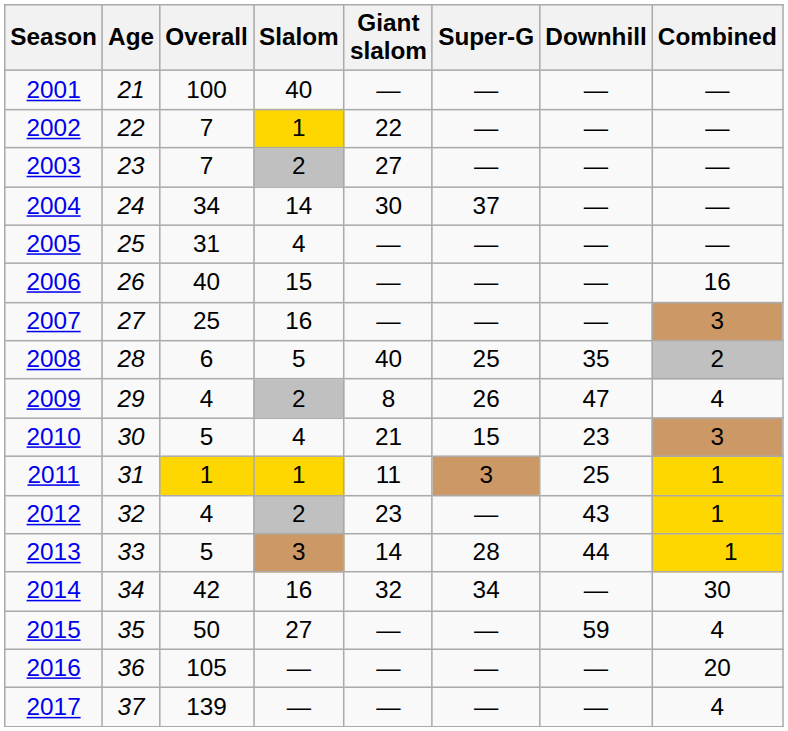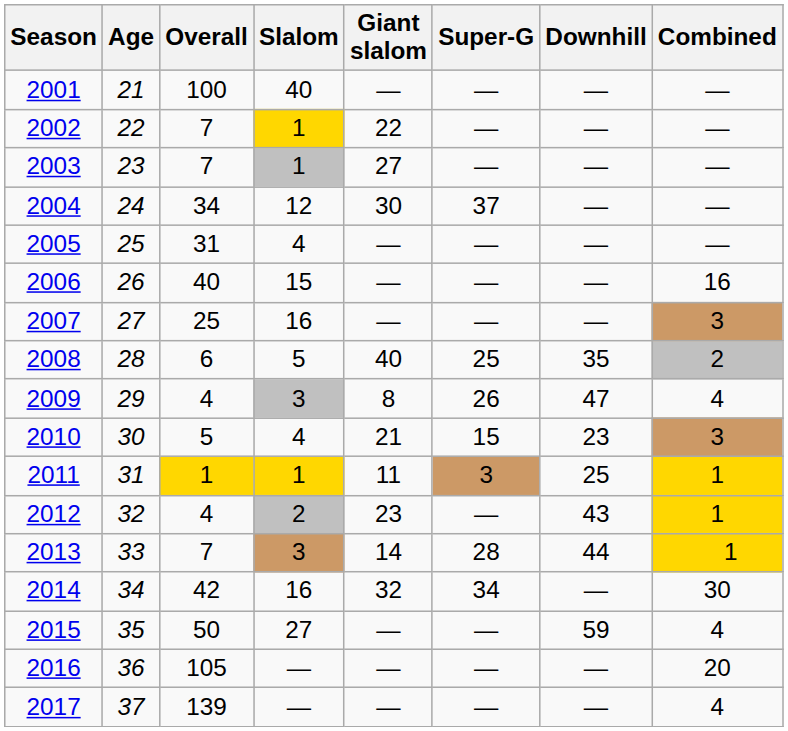 <table class=wikitable style="text-align:center">
 <tr>
 <th>Season</th>
 <th>Age</th>
 <th>Overall</th>
 <th>Slalom</th>
 <th>Giant<br>slalom</th>
 <th>Super-G</th>
 <th>Downhill</th>
 <th>Combined</th>
 </tr>
 <tr>
 <td><a href='#'>2001</a></td>
 <td><em>21</em></td>
 <td>100</td>
 <td>40</td>
 <td>—</td>
 <td>—</td>
 <td>—</td>
 <td>—</td>
 </tr>
 <tr>
 <td><a href='#'>2002</a></td>
 <td><em>22</em></td>
 <td>7</td>
 <td bgcolor="gold">1</td>
 <td>22</td>
 <td>—</td>
 <td>—</td>
 <td>—</td>
 </tr>
 <tr>
 <td><a href='#'>2003</a></td>
 <td><em>23</em></td>
 <td>7</td>
-<td bgcolor="silver">2</td>
+<td bgcolor="silver">1</td>
 <td>27</td>
 <td>—</td>
 <td>—</td>
 <td>—</td>
 </tr>
 <tr>
 <td><a href='#'>2004</a></td>
 <td><em>24</em></td>
 <td>34</td>
-<td>14</td>
+<td>12</td>
 <td>30</td>
 <td>37</td>
 <td>—</td>
 <td>—</td>
 </tr>
 <tr>
 <td><a href='#'>2005</a></td>
 <td><em>25</em></td>
 <td>31</td>
 <td>4</td>
 <td>—</td>
 <td>—</td>
 <td>—</td>
 <td>—</td>
 </tr>
 <tr>
 <td><a href='#'>2006</a></td>
 <td><em>26</em></td>
 <td>40</td>
 <td>15</td>
 <td>—</td>
 <td>—</td>
 <td>—</td>
 <td>16</td>
 </tr>
 <tr>
 <td><a href='#'>2007</a></td>
 <td><em>27</em></td>
 <td>25</td>
 <td>16</td>
 <td>—</td>
 <td>—</td>
 <td>—</td>
 <td bgcolor="cc9966">3</td>
 </tr>
 <tr>
 <td><a href='#'>2008</a></td>
 <td><em>28</em></td>
 <td>6</td>
 <td>5</td>
 <td>40</td>
 <td>25</td>
 <td>35</td>
 <td bgcolor="silver">2</td>
 </tr>
 <tr>
 <td><a href='#'>2009</a></td>
 <td><em>29</em></td>
 <td>4</td>
-<td bgcolor="silver">2</td>
+<td bgcolor="silver">3</td>
 <td>8</td>
 <td>26</td>
 <td>47</td>
 <td>4</td>
 </tr>
 <tr>
 <td><a href='#'>2010</a></td>
 <td><em>30</em></td>
 <td>5</td>
 <td>4</td>
 <td>21</td>
 <td>15</td>
 <td>23</td>
 <td bgcolor="cc9966">3</td>
 </tr>
 <tr>
 <td><a href='#'>2011</a></td>
 <td><em>31</em></td>
 <td bgcolor="gold">1</td>
 <td bgcolor="gold">1</td>
 <td>11</td>
 <td bgcolor="cc9966">3</td>
 <td>25</td>
 <td bgcolor="gold">1</td>
 </tr>
 <tr>
 <td><a href='#'>2012</a></td>
 <td><em>32</em></td>
 <td>4</td>
 <td bgcolor="silver">2</td>
 <td>23</td>
 <td>—</td>
 <td>43</td>
 <td bgcolor="gold">1</td>
 </tr>
 <tr>
 <td><a href='#'>2013</a></td>
 <td><em>33</em></td>
-<td>5</td>
+<td>7</td>
 <td bgcolor="cc9966">3</td>
 <td>14</td>
 <td>28</td>
 <td>44</td>
 <td bgcolor="gold">    1 <small></small></td>
 </tr>
 <tr>
 <td><a href='#'>2014</a></td>
 <td><em>34</em></td>
 <td>42</td>
 <td>16</td>
 <td>32</td>
 <td>34</td>
 <td>—</td>
 <td>30</td>
 </tr>
 <tr>
 <td><a href='#'>2015</a></td>
 <td><em>35</em></td>
 <td>50</td>
 <td>27</td>
 <td>—</td>
 <td>—</td>
 <td>59</td>
 <td>4</td>
 </tr>
 <tr>
 <td><a href='#'>2016</a></td>
 <td><em>36</em></td>
 <td>105</td>
 <td>—</td>
 <td>—</td>
 <td>—</td>
 <td>—</td>
 <td>20</td>
 </tr>
 <tr>
 <td><a href='#'>2017</a></td>
 <td><em>37</em></td>
 <td>139</td>
 <td>—</td>
 <td>—</td>
 <td>—</td>
 <td>—</td>
 <td>4</td>
 </tr>
 </table>
